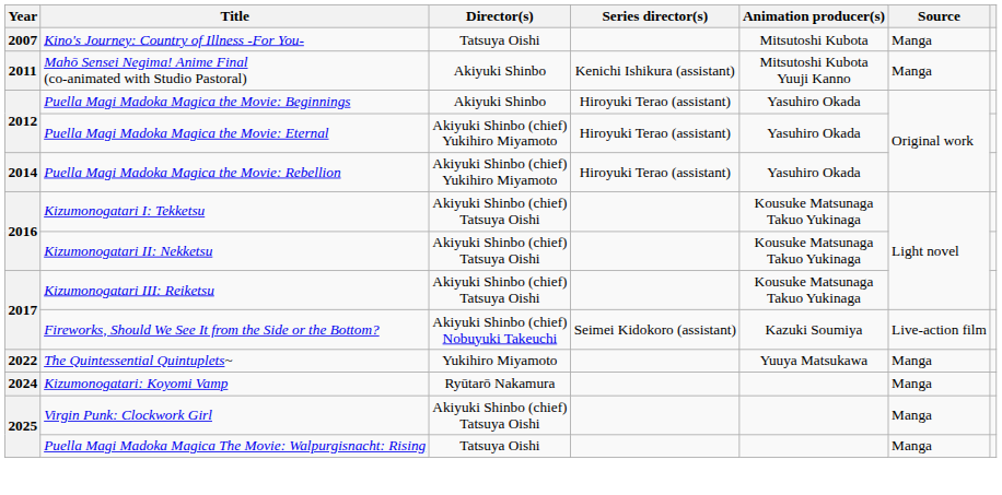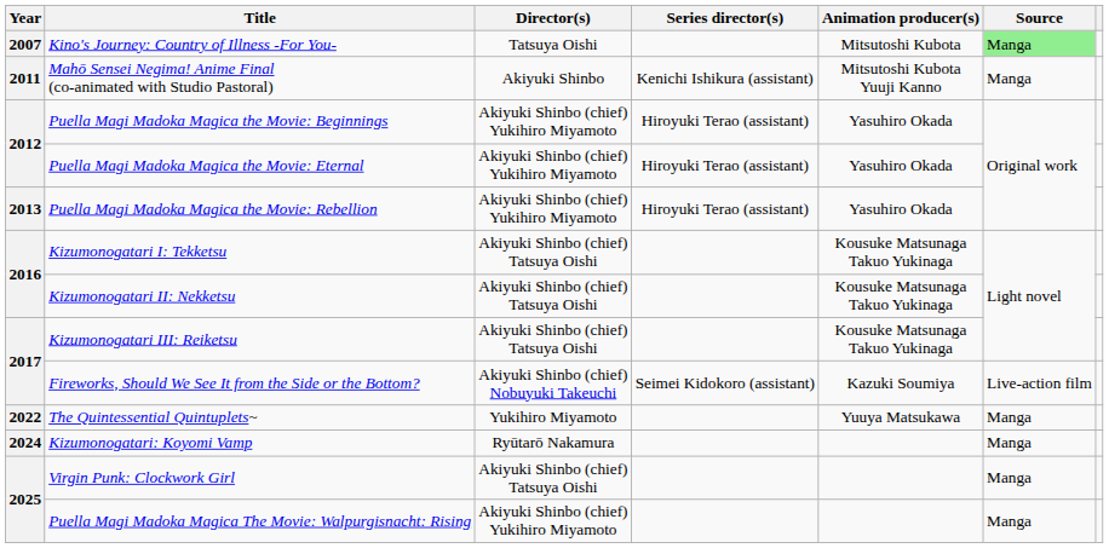 <table class="wikitable sortable plainrowheaders">
 <tr>
 <th scope="col" class="unsortable" width=10>Year</th>
 <th scope="col">Title</th>
 <th scope="col">Director(s)</th>
 <th scope="col">Series director(s)</th>
 <th scope="col">Animation producer(s)</th>
 <th scope="col">Source</th>
 <th scope="col" class="unsortable"></th>
 </tr>
 <tr>
 <th scope="row">2007</th>
 <td><em><a href='#'>Kino's Journey: Country of Illness -For You-</a></em></td>
 <td style=text-align:center>Tatsuya Oishi</td>
 <td></td>
 <td style=text-align:center>Mitsutoshi Kubota</td>
-<td>Manga</td>
+<td style="background: lightgreen;">Manga</td>
 <td></td>
 </tr>
 <tr>
 <th scope="row">2011</th>
 <td><em><a href='#'>Mahō Sensei Negima! Anime Final</a></em><br>(co-animated with Studio Pastoral)</td>
 <td style=text-align:center>Akiyuki Shinbo</td>
 <td style=text-align:center>Kenichi Ishikura (assistant)</td>
 <td style=text-align:center>Mitsutoshi Kubota<br>Yuuji Kanno</td>
 <td>Manga</td>
 <td></td>
 </tr>
 <tr>
 <th scope="row" rowspan="2">2012</th>
 <td><em><a href='#'>Puella Magi Madoka Magica the Movie: Beginnings</a></em></td>
-<td style=text-align:center>Akiyuki Shinbo</td>
+<td style=text-align:center>Akiyuki Shinbo (chief)<br>Yukihiro Miyamoto</td>
 <td style=text-align:center>Hiroyuki Terao (assistant)</td>
 <td style=text-align:center>Yasuhiro Okada</td>
 <td rowspan="3">Original work</td>
 <td></td>
 </tr>
 <tr>
 <td><em><a href='#'>Puella Magi Madoka Magica the Movie: Eternal</a></em></td>
 <td style=text-align:center>Akiyuki Shinbo (chief)<br>Yukihiro Miyamoto</td>
 <td style=text-align:center>Hiroyuki Terao (assistant)</td>
 <td style=text-align:center>Yasuhiro Okada</td>
 <td></td>
 </tr>
 <tr>
-<th scope="row">2014</th>
+<th scope="row">2013</th>
 <td><em><a href='#'>Puella Magi Madoka Magica the Movie: Rebellion</a></em></td>
 <td style=text-align:center>Akiyuki Shinbo (chief)<br>Yukihiro Miyamoto</td>
 <td style=text-align:center>Hiroyuki Terao (assistant)</td>
 <td style=text-align:center>Yasuhiro Okada</td>
 <td></td>
 </tr>
 <tr>
 <th scope="row" rowspan="2">2016</th>
 <td><em><a href='#'>Kizumonogatari I: Tekketsu</a></em></td>
 <td style=text-align:center>Akiyuki Shinbo (chief)<br>Tatsuya Oishi</td>
 <td></td>
 <td style=text-align:center>Kousuke Matsunaga<br>Takuo Yukinaga</td>
 <td rowspan="3">Light novel</td>
 <td></td>
 </tr>
 <tr>
 <td><em><a href='#'>Kizumonogatari II: Nekketsu</a></em></td>
 <td style=text-align:center>Akiyuki Shinbo (chief)<br>Tatsuya Oishi</td>
 <td></td>
 <td style=text-align:center>Kousuke Matsunaga<br>Takuo Yukinaga</td>
 <td></td>
 </tr>
 <tr>
 <th scope="row" rowspan="2">2017</th>
 <td><em><a href='#'>Kizumonogatari III: Reiketsu</a></em></td>
 <td style=text-align:center>Akiyuki Shinbo (chief)<br>Tatsuya Oishi</td>
 <td></td>
 <td style=text-align:center>Kousuke Matsunaga<br>Takuo Yukinaga</td>
 <td></td>
 </tr>
 <tr>
 <td><em><a href='#'>Fireworks, Should We See It from the Side or the Bottom?</a></em></td>
 <td style=text-align:center>Akiyuki Shinbo (chief)<br><a href='#'>Nobuyuki Takeuchi</a></td>
 <td style=text-align:center>Seimei Kidokoro (assistant)</td>
 <td style=text-align:center>Kazuki Soumiya</td>
 <td>Live-action film</td>
 <td></td>
 </tr>
 <tr>
 <th scope="row">2022</th>
 <td><em><a href='#'>The Quintessential Quintuplets</a></em>~</td>
 <td style=text-align:center>Yukihiro Miyamoto</td>
 <td></td>
 <td style=text-align:center>Yuuya Matsukawa</td>
 <td>Manga</td>
 <td></td>
 </tr>
 <tr>
 <th scope="row">2024</th>
 <td><em><a href='#'>Kizumonogatari: Koyomi Vamp</a></em></td>
 <td style=text-align:center>Ryūtarō Nakamura</td>
 <td></td>
 <td></td>
 <td>Manga</td>
 <td></td>
 </tr>
 <tr>
 <th scope="row" rowspan="2">2025</th>
 <td><em><a href='#'>Virgin Punk: Clockwork Girl</a></em></td>
 <td style=text-align:center>Akiyuki Shinbo (chief)<br>Tatsuya Oishi</td>
 <td></td>
 <td></td>
 <td>Manga</td>
 <td></td>
 </tr>
 <tr>
 <td><em><a href='#'>Puella Magi Madoka Magica The Movie: Walpurgisnacht: Rising</a></em></td>
-<td style=text-align:center>Tatsuya Oishi</td>
+<td style=text-align:center>Akiyuki Shinbo (chief)<br>Yukihiro Miyamoto</td>
 <td></td>
 <td></td>
 <td>Manga</td>
 <td></td>
 </tr>
 </table>
